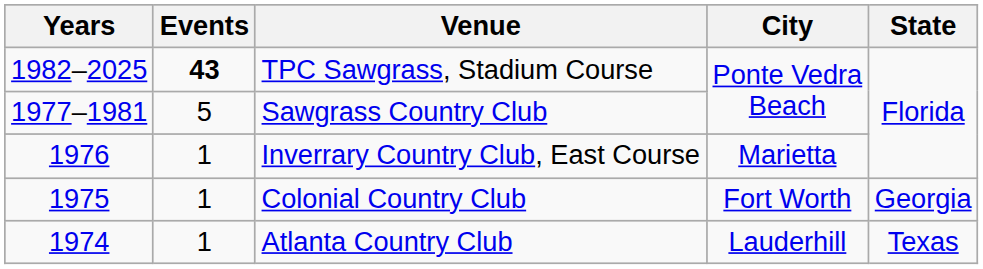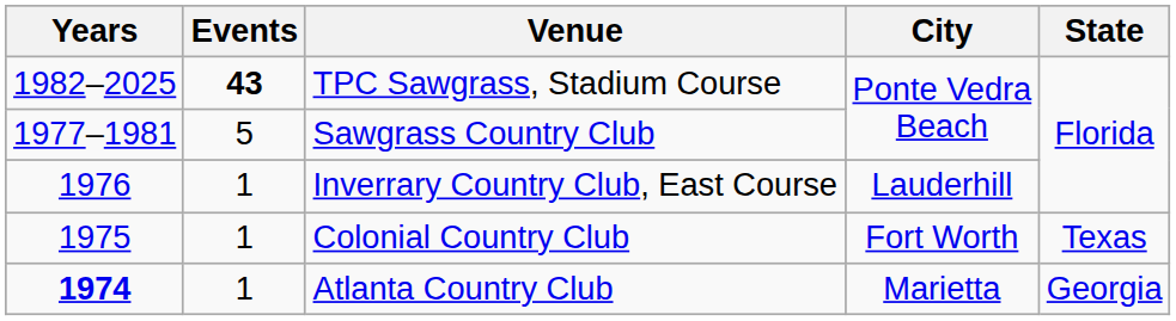 <table class=wikitable>
 <tr>
 <th>Years</th>
 <th>Events</th>
 <th>Venue</th>
 <th>City</th>
 <th>State</th>
 </tr>
 <tr>
 <td align=center><a href='#'>1982</a>–<a href='#'>2025</a></td>
 <td align=center><strong>43</strong></td>
 <td><a href='#'>TPC Sawgrass</a>, Stadium Course</td>
 <td align=center rowspan=2><a href='#'>Ponte Vedra<br>Beach</a></td>
 <td align=center rowspan=3><a href='#'>Florida</a></td>
 </tr>
 <tr>
 <td align=center><a href='#'>1977</a>–<a href='#'>1981</a></td>
 <td align=center>5</td>
 <td><a href='#'>Sawgrass Country Club</a></td>
 </tr>
 <tr>
 <td align=center><a href='#'>1976</a></td>
 <td align=center>1</td>
 <td><a href='#'>Inverrary Country Club</a>, East Course</td>
-<td align=center><a href='#'>Marietta</a></td>
+<td align=center><a href='#'>Lauderhill</a></td>
 </tr>
 <tr>
 <td align=center><a href='#'>1975</a></td>
 <td align=center>1</td>
 <td><a href='#'>Colonial Country Club</a></td>
 <td align=center><a href='#'>Fort Worth</a></td>
+<td align=center><a href='#'>Texas</a></td>
+</tr>
+<tr>
+<td align=center><strong><a href='#'>1974</a></strong></td>
+<td align=center>1</td>
+<td><a href='#'>Atlanta Country Club</a></td>
+<td align=center><a href='#'>Marietta</a></td>
 <td align=center><a href='#'>Georgia</a></td>
 </tr>
-<tr>
-<td align=center><a href='#'>1974</a></td>
-<td align=center>1</td>
-<td><a href='#'>Atlanta Country Club</a></td>
-<td align=center><a href='#'>Lauderhill</a></td>
-<td align=center><a href='#'>Texas</a></td>
-</tr>
 </table>
